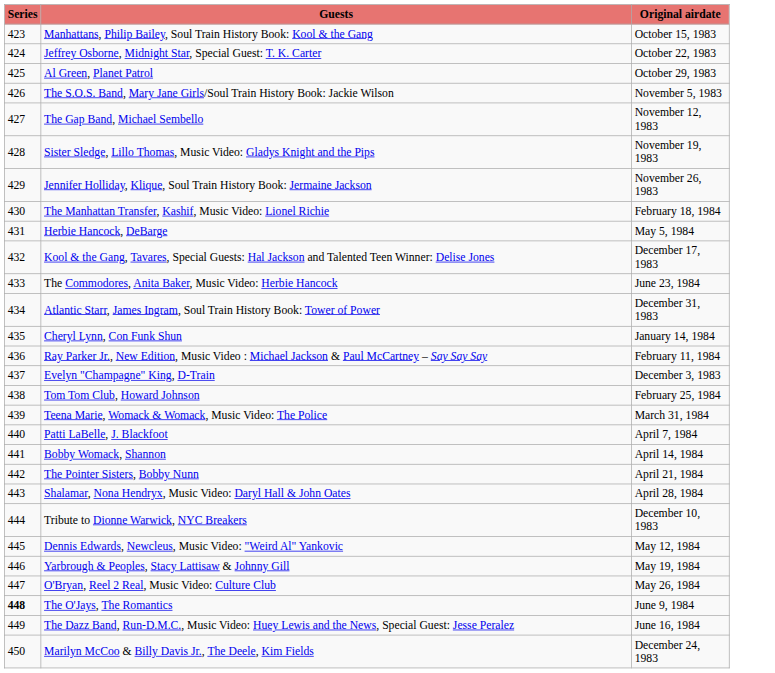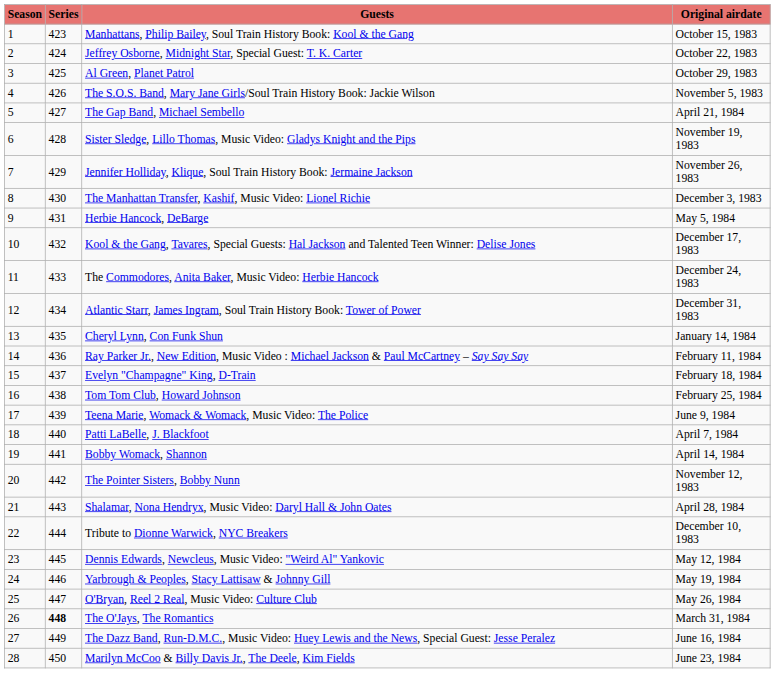 <table class="toccolours" border="2" cellpadding="4" cellspacing="0" style="margin: 1em 1em 1em 0; background: #f9f9f9; border: 1px #aaa solid; border-collapse: collapse">
 <tr style="vertical-align: top; text-align: center; background-color:#E77471">
+<th><strong>Season</strong></th>
 <th><strong>Series</strong></th>
 <th style="width:800px;"><strong>Guests</strong></th>
 <th style="width:125px;"><strong>Original airdate</strong></th>
 </tr>
 <tr>
+<td>1</td>
 <td>423</td>
 <td><a href='#'>Manhattans</a>, <a href='#'>Philip Bailey</a>, Soul Train History Book: <a href='#'>Kool & the Gang</a></td>
 <td>October 15, 1983</td>
 </tr>
 <tr>
+<td>2</td>
 <td>424</td>
 <td><a href='#'>Jeffrey Osborne</a>, <a href='#'>Midnight Star</a>, Special Guest: <a href='#'>T. K. Carter</a></td>
 <td>October 22, 1983</td>
 </tr>
 <tr>
+<td>3</td>
 <td>425</td>
 <td><a href='#'>Al Green</a>, <a href='#'>Planet Patrol</a></td>
 <td>October 29, 1983</td>
 </tr>
 <tr>
+<td>4</td>
 <td>426</td>
 <td><a href='#'>The S.O.S. Band</a>, <a href='#'>Mary Jane Girls</a>/Soul Train History Book: Jackie Wilson</td>
 <td>November 5, 1983</td>
 </tr>
 <tr>
+<td>5</td>
 <td>427</td>
 <td><a href='#'>The Gap Band</a>, <a href='#'>Michael Sembello</a></td>
-<td>November 12, 1983</td>
+<td>April 21, 1984</td>
 </tr>
 <tr>
+<td>6</td>
 <td>428</td>
 <td><a href='#'>Sister Sledge</a>, <a href='#'>Lillo Thomas</a>, Music Video: <a href='#'>Gladys Knight and the Pips</a></td>
 <td>November 19, 1983</td>
 </tr>
 <tr>
+<td>7</td>
 <td>429</td>
 <td><a href='#'>Jennifer Holliday</a>, <a href='#'>Klique</a>, Soul Train History Book: <a href='#'>Jermaine Jackson</a></td>
 <td>November 26, 1983</td>
 </tr>
 <tr>
+<td>8</td>
 <td>430</td>
 <td><a href='#'>The Manhattan Transfer</a>, <a href='#'>Kashif</a>, Music Video: <a href='#'>Lionel Richie</a></td>
-<td>February 18, 1984</td>
+<td>December 3, 1983</td>
 </tr>
 <tr>
+<td>9</td>
 <td>431</td>
 <td><a href='#'>Herbie Hancock</a>, <a href='#'>DeBarge</a></td>
 <td>May 5, 1984</td>
 </tr>
 <tr>
+<td>10</td>
 <td>432</td>
 <td><a href='#'>Kool & the Gang</a>, <a href='#'>Tavares</a>, Special Guests: <a href='#'>Hal Jackson</a> and Talented Teen Winner: <a href='#'>Delise Jones</a></td>
 <td>December 17, 1983</td>
 </tr>
 <tr>
+<td>11</td>
 <td>433</td>
 <td>The <a href='#'>Commodores</a>, <a href='#'>Anita Baker</a>, Music Video: <a href='#'>Herbie Hancock</a></td>
-<td>June 23, 1984</td>
+<td>December 24, 1983</td>
 </tr>
 <tr>
+<td>12</td>
 <td>434</td>
 <td><a href='#'>Atlantic Starr</a>, <a href='#'>James Ingram</a>, Soul Train History Book: <a href='#'>Tower of Power</a></td>
 <td>December 31, 1983</td>
 </tr>
 <tr>
+<td>13</td>
 <td>435</td>
 <td><a href='#'>Cheryl Lynn</a>, <a href='#'>Con Funk Shun</a></td>
 <td>January 14, 1984</td>
 </tr>
 <tr>
+<td>14</td>
 <td>436</td>
 <td><a href='#'>Ray Parker Jr.</a>, <a href='#'>New Edition</a>, Music Video : <a href='#'>Michael Jackson</a> & <a href='#'>Paul McCartney</a> – <em><a href='#'>Say Say Say</a></em></td>
 <td>February 11, 1984</td>
 </tr>
 <tr>
+<td>15</td>
 <td>437</td>
 <td><a href='#'>Evelyn "Champagne" King</a>, <a href='#'>D-Train</a></td>
-<td>December 3, 1983</td>
+<td>February 18, 1984</td>
 </tr>
 <tr>
+<td>16</td>
 <td>438</td>
 <td><a href='#'>Tom Tom Club</a>, <a href='#'>Howard Johnson</a></td>
 <td>February 25, 1984</td>
 </tr>
 <tr>
+<td>17</td>
 <td>439</td>
 <td><a href='#'>Teena Marie</a>, <a href='#'>Womack & Womack</a>, Music Video: <a href='#'>The Police</a></td>
-<td>March 31, 1984</td>
+<td>June 9, 1984</td>
 </tr>
 <tr>
+<td>18</td>
 <td>440</td>
 <td><a href='#'>Patti LaBelle</a>, <a href='#'>J. Blackfoot</a></td>
 <td>April 7, 1984</td>
 </tr>
 <tr>
+<td>19</td>
 <td>441</td>
 <td><a href='#'>Bobby Womack</a>, <a href='#'>Shannon</a></td>
 <td>April 14, 1984</td>
 </tr>
 <tr>
+<td>20</td>
 <td>442</td>
 <td><a href='#'>The Pointer Sisters</a>, <a href='#'>Bobby Nunn</a></td>
-<td>April 21, 1984</td>
+<td>November 12, 1983</td>
 </tr>
 <tr>
+<td>21</td>
 <td>443</td>
 <td><a href='#'>Shalamar</a>, <a href='#'>Nona Hendryx</a>, Music Video: <a href='#'>Daryl Hall & John Oates</a></td>
 <td>April 28, 1984</td>
 </tr>
 <tr>
+<td>22</td>
 <td>444</td>
 <td>Tribute to <a href='#'>Dionne Warwick</a>, <a href='#'>NYC Breakers</a></td>
 <td>December 10, 1983</td>
 </tr>
 <tr>
+<td>23</td>
 <td>445</td>
 <td><a href='#'>Dennis Edwards</a>, <a href='#'>Newcleus</a>, Music Video: <a href='#'>"Weird Al" Yankovic</a></td>
 <td>May 12, 1984</td>
 </tr>
 <tr>
+<td>24</td>
 <td>446</td>
 <td><a href='#'>Yarbrough & Peoples</a>, <a href='#'>Stacy Lattisaw</a> & <a href='#'>Johnny Gill</a></td>
 <td>May 19, 1984</td>
 </tr>
 <tr>
+<td>25</td>
 <td>447</td>
 <td><a href='#'>O'Bryan</a>, <a href='#'>Reel 2 Real</a>, Music Video: <a href='#'>Culture Club</a></td>
 <td>May 26, 1984</td>
 </tr>
 <tr>
+<td>26</td>
 <td><strong>448</strong></td>
 <td><a href='#'>The O'Jays</a>, <a href='#'>The Romantics</a></td>
-<td>June 9, 1984</td>
+<td>March 31, 1984</td>
 </tr>
 <tr>
+<td>27</td>
 <td>449</td>
 <td><a href='#'>The Dazz Band</a>, <a href='#'>Run-D.M.C.</a>, Music Video: <a href='#'>Huey Lewis and the News</a>, Special Guest: <a href='#'>Jesse Peralez</a></td>
 <td>June 16, 1984</td>
 </tr>
 <tr>
+<td>28</td>
 <td>450</td>
 <td><a href='#'>Marilyn McCoo</a> & <a href='#'>Billy Davis Jr.</a>, <a href='#'>The Deele</a>, <a href='#'>Kim Fields</a></td>
-<td>December 24, 1983</td>
+<td>June 23, 1984</td>
 </tr>
 </table>
